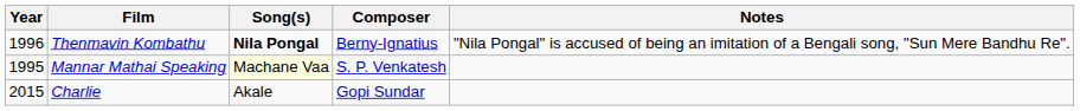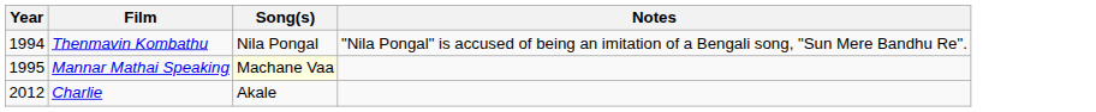 <table class="wikitable">
 <tr>
 <th>Year</th>
 <th>Film</th>
 <th>Song(s)</th>
-<th>Composer</th>
 <th>Notes</th>
 </tr>
 <tr>
-<td>1996</td>
+<td>1994</td>
 <td><em><a href='#'>Thenmavin Kombathu</a></em></td>
-<td><strong>Nila Pongal</strong></td>
-<td><a href='#'>Berny-Ignatius</a></td>
+<td>Nila Pongal</td>
 <td>"Nila Pongal" is accused of being an imitation of a Bengali song, "Sun Mere Bandhu Re".</td>
 </tr>
 <tr>
 <td>1995</td>
 <td><em><a href='#'>Mannar Mathai Speaking</a></em></td>
 <td style="background: lightyellow;">Machane Vaa</td>
-<td><a href='#'>S. P. Venkatesh</a></td>
 <td></td>
 </tr>
 <tr>
-<td>2015</td>
+<td>2012</td>
 <td><em><a href='#'>Charlie</a></em></td>
 <td>Akale</td>
-<td><a href='#'>Gopi Sundar</a></td>
 <td></td>
 </tr>
 </table>
